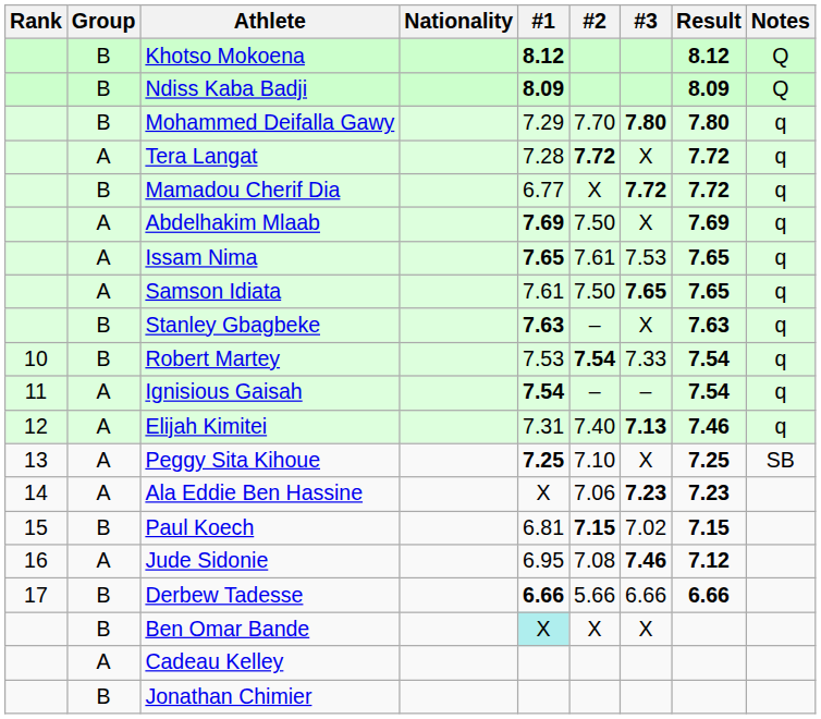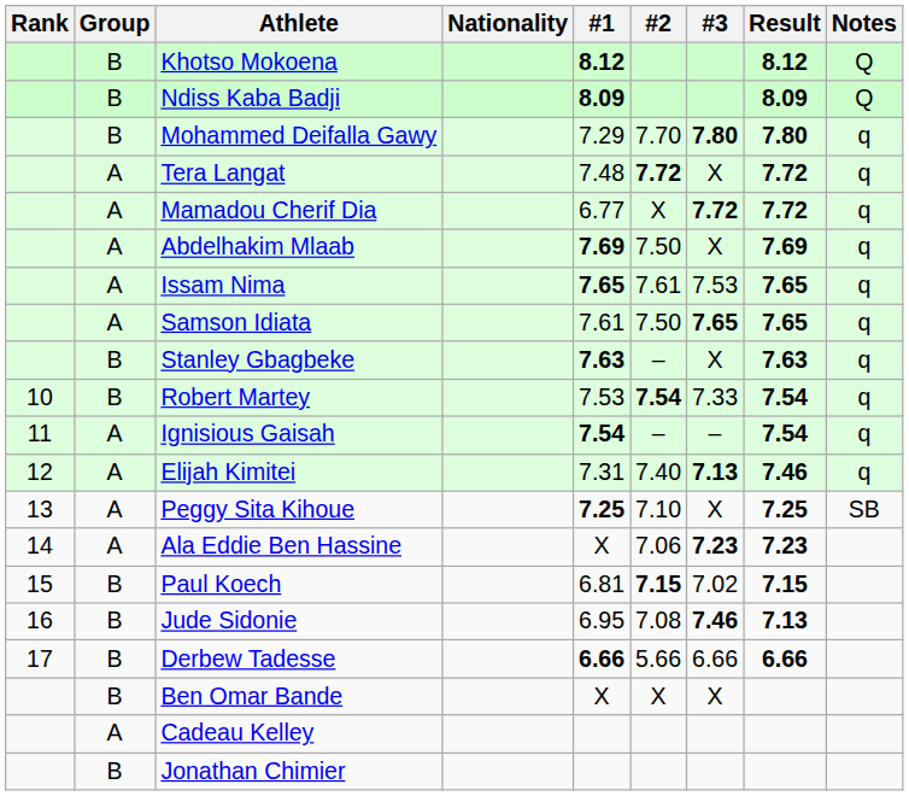 <table class="wikitable sortable" style="text-align:center">
 <tr>
 <th>Rank</th>
 <th>Group</th>
 <th>Athlete</th>
 <th>Nationality</th>
 <th>#1</th>
 <th>#2</th>
 <th>#3</th>
 <th>Result</th>
 <th>Notes</th>
 </tr>
 <tr bgcolor=ccffcc>
 <td></td>
 <td>B</td>
 <td align=left><a href='#'>Khotso Mokoena</a></td>
 <td align=left></td>
 <td><strong>8.12</strong></td>
 <td></td>
 <td></td>
 <td><strong>8.12</strong></td>
 <td>Q</td>
 </tr>
 <tr bgcolor=ccffcc>
 <td></td>
 <td>B</td>
 <td align=left><a href='#'>Ndiss Kaba Badji</a></td>
 <td align=left></td>
 <td><strong>8.09</strong></td>
 <td></td>
 <td></td>
 <td><strong>8.09</strong></td>
 <td>Q</td>
 </tr>
 <tr bgcolor=ddffdd>
 <td></td>
 <td>B</td>
 <td align=left><a href='#'>Mohammed Deifalla Gawy</a></td>
 <td align=left></td>
 <td>7.29</td>
 <td>7.70</td>
 <td><strong>7.80</strong></td>
 <td><strong>7.80</strong></td>
 <td>q</td>
 </tr>
 <tr bgcolor=ddffdd>
 <td></td>
 <td>A</td>
 <td align=left><a href='#'>Tera Langat</a></td>
 <td align=left></td>
-<td>7.28</td>
+<td>7.48</td>
 <td><strong>7.72</strong></td>
 <td>X</td>
 <td><strong>7.72</strong></td>
 <td>q</td>
 </tr>
 <tr bgcolor=ddffdd>
 <td></td>
-<td>B</td>
+<td>A</td>
 <td align=left><a href='#'>Mamadou Cherif Dia</a></td>
 <td align=left></td>
 <td>6.77</td>
 <td>X</td>
 <td><strong>7.72</strong></td>
 <td><strong>7.72</strong></td>
 <td>q</td>
 </tr>
 <tr bgcolor=ddffdd>
 <td></td>
 <td>A</td>
 <td align=left><a href='#'>Abdelhakim Mlaab</a></td>
 <td align=left></td>
 <td><strong>7.69</strong></td>
 <td>7.50</td>
 <td>X</td>
 <td><strong>7.69</strong></td>
 <td>q</td>
 </tr>
 <tr bgcolor=ddffdd>
 <td></td>
 <td>A</td>
 <td align=left><a href='#'>Issam Nima</a></td>
 <td align=left></td>
 <td><strong>7.65</strong></td>
 <td>7.61</td>
 <td>7.53</td>
 <td><strong>7.65</strong></td>
 <td>q</td>
 </tr>
 <tr bgcolor=ddffdd>
 <td></td>
 <td>A</td>
 <td align=left><a href='#'>Samson Idiata</a></td>
 <td align=left></td>
 <td>7.61</td>
 <td>7.50</td>
 <td><strong>7.65</strong></td>
 <td><strong>7.65</strong></td>
 <td>q</td>
 </tr>
 <tr bgcolor=ddffdd>
 <td></td>
 <td>B</td>
 <td align=left><a href='#'>Stanley Gbagbeke</a></td>
 <td align=left></td>
 <td><strong>7.63</strong></td>
 <td>–</td>
 <td>X</td>
 <td><strong>7.63</strong></td>
 <td>q</td>
 </tr>
 <tr bgcolor=ddffdd>
 <td>10</td>
 <td>B</td>
 <td align=left><a href='#'>Robert Martey</a></td>
 <td align=left></td>
 <td>7.53</td>
 <td><strong>7.54</strong></td>
 <td>7.33</td>
 <td><strong>7.54</strong></td>
 <td>q</td>
 </tr>
 <tr bgcolor=ddffdd>
 <td>11</td>
 <td>A</td>
 <td align=left><a href='#'>Ignisious Gaisah</a></td>
 <td align=left></td>
 <td><strong>7.54</strong></td>
 <td>–</td>
 <td>–</td>
 <td><strong>7.54</strong></td>
 <td>q</td>
 </tr>
 <tr bgcolor=ddffdd>
 <td>12</td>
 <td>A</td>
 <td align=left><a href='#'>Elijah Kimitei</a></td>
 <td align=left></td>
 <td>7.31</td>
 <td>7.40</td>
 <td><strong>7.13</strong></td>
 <td><strong>7.46</strong></td>
 <td>q</td>
 </tr>
 <tr>
 <td>13</td>
 <td>A</td>
 <td align=left><a href='#'>Peggy Sita Kihoue</a></td>
 <td align=left></td>
 <td><strong>7.25</strong></td>
 <td>7.10</td>
 <td>X</td>
 <td><strong>7.25</strong></td>
 <td>SB</td>
 </tr>
 <tr>
 <td>14</td>
 <td>A</td>
 <td align=left><a href='#'>Ala Eddie Ben Hassine</a></td>
 <td align=left></td>
 <td>X</td>
 <td>7.06</td>
 <td><strong>7.23</strong></td>
 <td><strong>7.23</strong></td>
 <td></td>
 </tr>
 <tr>
 <td>15</td>
 <td>B</td>
 <td align=left><a href='#'>Paul Koech</a></td>
 <td align=left></td>
 <td>6.81</td>
 <td><strong>7.15</strong></td>
 <td>7.02</td>
 <td><strong>7.15</strong></td>
 <td></td>
 </tr>
 <tr>
 <td>16</td>
-<td>A</td>
+<td>B</td>
 <td align=left><a href='#'>Jude Sidonie</a></td>
 <td align=left></td>
 <td>6.95</td>
 <td>7.08</td>
 <td><strong>7.46</strong></td>
-<td><strong>7.12</strong></td>
+<td><strong>7.13</strong></td>
 <td></td>
 </tr>
 <tr>
 <td>17</td>
 <td>B</td>
 <td align=left><a href='#'>Derbew Tadesse</a></td>
 <td align=left></td>
 <td><strong>6.66</strong></td>
 <td>5.66</td>
 <td>6.66</td>
 <td><strong>6.66</strong></td>
 <td></td>
 </tr>
 <tr>
 <td></td>
 <td>B</td>
 <td align=left><a href='#'>Ben Omar Bande</a></td>
 <td align=left></td>
-<td style="background: paleturquoise;">X</td>
+<td>X</td>
 <td>X</td>
 <td>X</td>
 <td><strong></strong></td>
 <td></td>
 </tr>
 <tr>
 <td></td>
 <td>A</td>
 <td align=left><a href='#'>Cadeau Kelley</a></td>
 <td align=left></td>
 <td></td>
 <td></td>
 <td></td>
 <td><strong></strong></td>
 <td></td>
 </tr>
 <tr>
 <td></td>
 <td>B</td>
 <td align=left><a href='#'>Jonathan Chimier</a></td>
 <td align=left></td>
 <td></td>
 <td></td>
 <td></td>
 <td><strong></strong></td>
 <td></td>
 </tr>
 </table>
